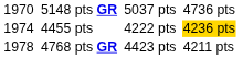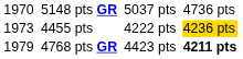 <table>
 <tr>
 <td>1970</td>
 <td></td>
 <td>5148 pts <strong><a href='#'>GR</a></strong></td>
 <td></td>
 <td>5037 pts</td>
 <td></td>
 <td>4736 pts</td>
 </tr>
 <tr>
-<td>1974</td>
+<td>1973</td>
 <td></td>
 <td>4455 pts</td>
 <td></td>
 <td>4222 pts</td>
 <td></td>
 <td style="background: gold;">4236 pts</td>
 </tr>
 <tr>
-<td>1978</td>
+<td>1979</td>
 <td></td>
 <td>4768 pts <strong><a href='#'>GR</a></strong></td>
 <td></td>
 <td>4423 pts</td>
 <td></td>
-<td>4211 pts</td>
+<td><strong>4211 pts</strong></td>
 </tr>
 </table>
